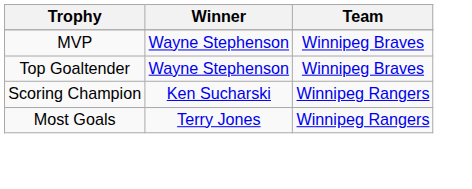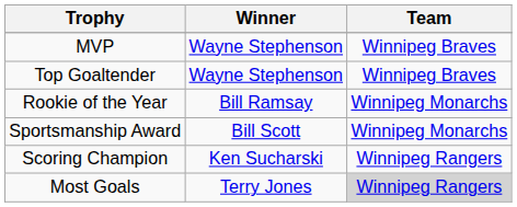 <table class="wikitable" style="text-align:center">
 <tr>
 <th>Trophy</th>
 <th>Winner</th>
 <th>Team</th>
 </tr>
 <tr align="center">
 </tr>
 <tr>
 <td>MVP</td>
 <td><a href='#'>Wayne Stephenson</a></td>
 <td><a href='#'>Winnipeg Braves</a></td>
 </tr>
 <tr>
 <td>Top Goaltender</td>
 <td><a href='#'>Wayne Stephenson</a></td>
 <td><a href='#'>Winnipeg Braves</a></td>
 </tr>
 <tr>
+<td>Rookie of the Year</td>
+<td><a href='#'>Bill Ramsay</a></td>
+<td><a href='#'>Winnipeg Monarchs</a></td>
+</tr>
+<tr>
+<td>Sportsmanship Award</td>
+<td><a href='#'>Bill Scott</a></td>
+<td><a href='#'>Winnipeg Monarchs</a></td>
+</tr>
+<tr>
 <td>Scoring Champion</td>
 <td><a href='#'>Ken Sucharski</a></td>
 <td><a href='#'>Winnipeg Rangers</a></td>
 </tr>
 <tr>
 <td>Most Goals</td>
 <td><a href='#'>Terry Jones</a></td>
-<td><a href='#'>Winnipeg Rangers</a></td>
+<td style="background: lightgrey;"><a href='#'>Winnipeg Rangers</a></td>
 </tr>
 </table>
